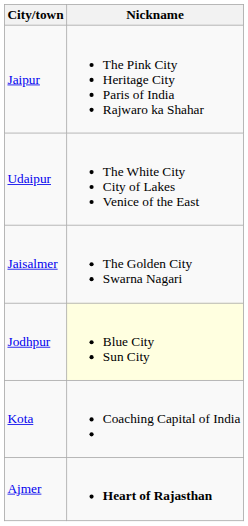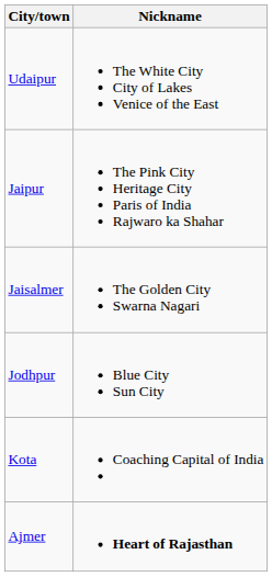 <table class="wikitable sortable">
 <tr>
 <th>City/town</th>
 <th>Nickname</th>
 </tr>
 <tr>
+<td><a href='#'>Udaipur</a></td>
+<td><br><ul><li>The White City</li><li>City of Lakes</li><li>Venice of the East</li></ul></td>
+</tr>
+<tr>
 <td><a href='#'>Jaipur</a></td>
 <td><br><ul><li>The Pink City </li><li>Heritage City</li><li>Paris of India</li><li>Rajwaro ka Shahar</li></ul></td>
-</tr>
-<tr>
-<td><a href='#'>Udaipur</a></td>
-<td><br><ul><li>The White City</li><li>City of Lakes</li><li>Venice of the East</li></ul></td>
 </tr>
 <tr>
 <td><a href='#'>Jaisalmer</a></td>
 <td><br><ul><li>The Golden City</li><li>Swarna Nagari </li></ul></td>
 </tr>
 <tr>
 <td><a href='#'>Jodhpur</a></td>
-<td style="background: lightyellow;"><br><ul><li>Blue City</li><li>Sun City</li></ul></td>
+<td><br><ul><li>Blue City</li><li>Sun City</li></ul></td>
 </tr>
 <tr>
 <td><a href='#'>Kota</a></td>
 <td><br><ul><li>Coaching Capital of India</li><li></li></ul></td>
 </tr>
 <tr>
 <td><a href='#'>Ajmer</a></td>
 <td><strong><br><ul><li>Heart of Rajasthan</li></ul></strong></td>
 </tr>
 </table>
